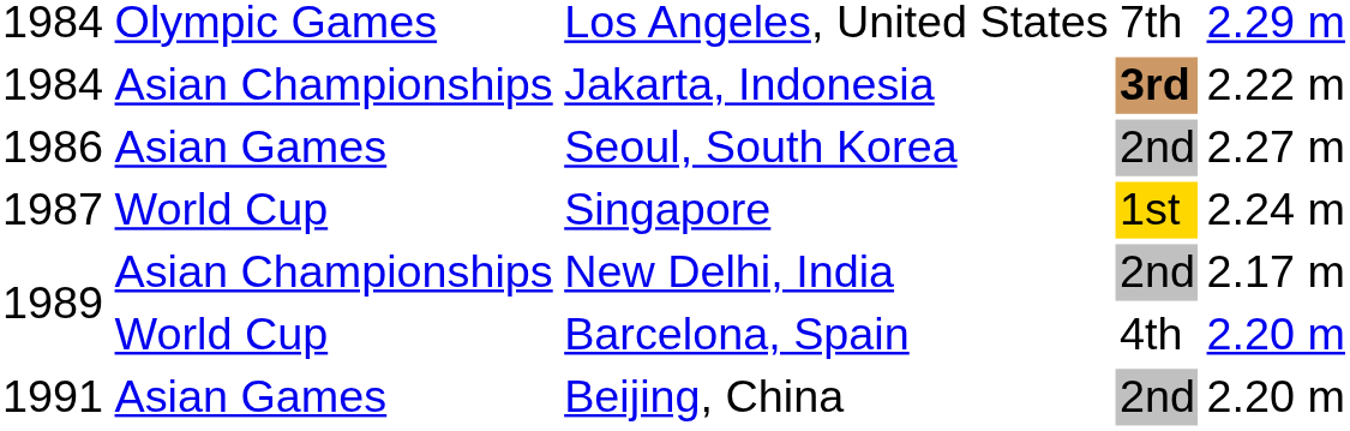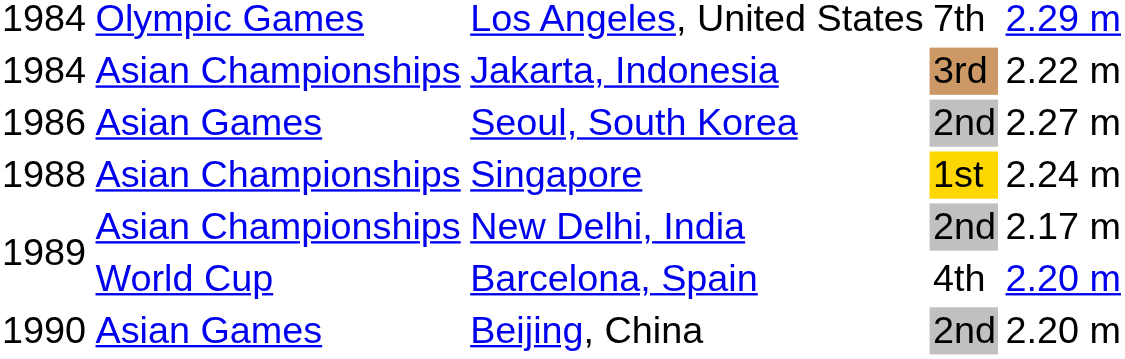 <table>
 <tr>
 <td>1984</td>
 <td><a href='#'>Olympic Games</a></td>
 <td><a href='#'>Los Angeles</a>, United States</td>
 <td>7th</td>
 <td><a href='#'>2.29 m</a></td>
 </tr>
 <tr>
 <td>1984</td>
 <td><a href='#'>Asian Championships</a></td>
 <td><a href='#'>Jakarta, Indonesia</a></td>
-<td bgcolor="cc9966"><strong>3rd</strong></td>
+<td bgcolor="cc9966">3rd</td>
 <td>2.22 m</td>
 </tr>
 <tr>
 <td>1986</td>
 <td><a href='#'>Asian Games</a></td>
 <td><a href='#'>Seoul, South Korea</a></td>
 <td bgcolor="silver">2nd</td>
 <td>2.27 m</td>
 </tr>
 <tr>
-<td>1987</td>
-<td><a href='#'>World Cup</a></td>
+<td>1988</td>
+<td><a href='#'>Asian Championships</a></td>
 <td><a href='#'>Singapore</a></td>
 <td bgcolor="gold">1st</td>
 <td>2.24 m</td>
 </tr>
 <tr>
 <td rowspan=2>1989</td>
 <td><a href='#'>Asian Championships</a></td>
 <td><a href='#'>New Delhi, India</a></td>
 <td bgcolor="silver">2nd</td>
 <td>2.17 m</td>
 </tr>
 <tr>
 <td><a href='#'>World Cup</a></td>
 <td><a href='#'>Barcelona, Spain</a></td>
 <td>4th</td>
 <td><a href='#'>2.20 m</a></td>
 </tr>
 <tr>
-<td>1991</td>
+<td>1990</td>
 <td><a href='#'>Asian Games</a></td>
 <td><a href='#'>Beijing</a>, China</td>
 <td bgcolor="silver">2nd</td>
 <td>2.20 m</td>
 </tr>
 </table>
